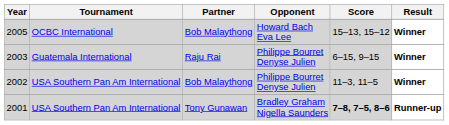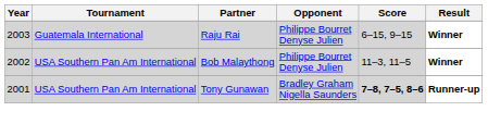 <table class="sortable wikitable" style="font-size: 90%;">
 <tr>
 <th>Year</th>
 <th>Tournament</th>
 <th>Partner</th>
 <th>Opponent</th>
 <th>Score</th>
 <th>Result</th>
 </tr>
 <tr>
-</tr>
-<tr style="background:#D5D5D5">
-<td align="center">2005</td>
-<td align="left"><a href='#'>OCBC International</a></td>
-<td align="left"> <a href='#'>Bob Malaythong</a></td>
-<td align="left"> <a href='#'>Howard Bach</a><br> <a href='#'>Eva Lee</a></td>
-<td align="left">15–13, 15–12</td>
-<td style="text-align:left; background:white"> <strong>Winner</strong></td>
 </tr>
 <tr>
 </tr>
 <tr style="background:#D5D5D5">
 <td align="center">2003</td>
 <td align="left"><a href='#'>Guatemala International</a></td>
 <td align="left"> <a href='#'>Raju Rai</a></td>
 <td align="left"> <a href='#'>Philippe Bourret</a><br> <a href='#'>Denyse Julien</a></td>
 <td align="left">6–15, 9–15</td>
 <td style="text-align:left; background:white"> <strong>Winner</strong></td>
 </tr>
 <tr>
 </tr>
 <tr style="background:#D5D5D5">
 <td align="center">2002</td>
 <td align="left"><a href='#'>USA Southern Pan Am International</a></td>
 <td align="left"> <a href='#'>Bob Malaythong</a></td>
 <td align="left"> <a href='#'>Philippe Bourret</a><br> <a href='#'>Denyse Julien</a></td>
 <td align="left">11–3, 11–5</td>
 <td style="text-align:left; background:white"> <strong>Winner</strong></td>
 </tr>
 <tr>
 </tr>
 <tr style="background:#D5D5D5">
 <td align="center">2001</td>
 <td align="left"><a href='#'>USA Southern Pan Am International</a></td>
 <td align="left"> <a href='#'>Tony Gunawan</a></td>
 <td align="left"> <a href='#'>Bradley Graham</a><br> <a href='#'>Nigella Saunders</a></td>
 <td align="left"><strong>7–8, 7–5, 8–6</strong></td>
 <td style="text-align:left; background:white"> <strong>Runner-up</strong></td>
 </tr>
 </table>
